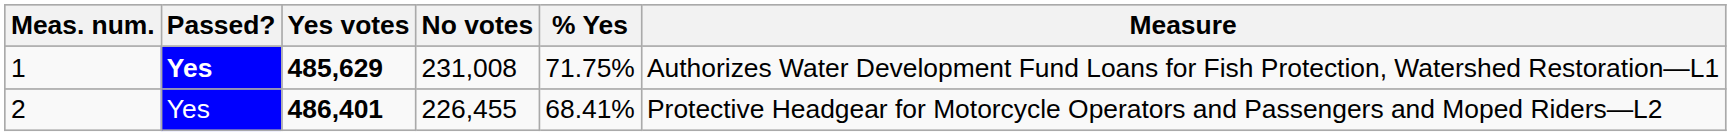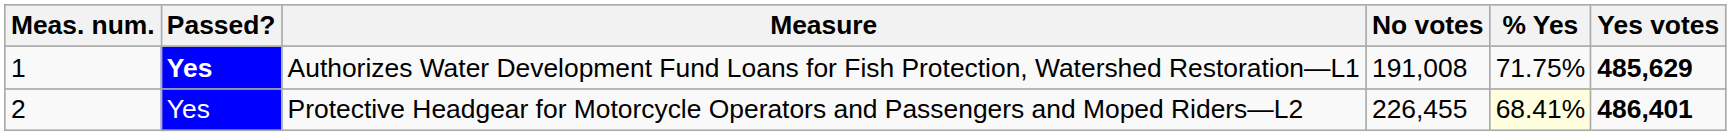 <table class="wikitable sortable">
 <tr>
 <th>Meas. num.</th>
 <th>Passed?</th>
-<th>Yes votes</th>
+<th>Measure</th>
 <th>No votes</th>
 <th>% Yes</th>
-<th>Measure</th>
+<th>Yes votes</th>
 </tr>
 <tr>
 <td>1</td>
 <td style="background:blue;color:white"><strong>Yes</strong></td>
+<td>Authorizes Water Development Fund Loans for Fish Protection, Watershed Restoration—L1</td>
+<td>191,008</td>
+<td>71.75%</td>
 <td><strong>485,629</strong></td>
-<td>231,008</td>
-<td>71.75%</td>
-<td>Authorizes Water Development Fund Loans for Fish Protection, Watershed Restoration—L1</td>
 </tr>
 <tr>
 <td>2</td>
 <td style="background:blue;color:white">Yes</td>
+<td>Protective Headgear for Motorcycle Operators and Passengers and Moped Riders—L2</td>
+<td>226,455</td>
+<td style="background: lightyellow;">68.41%</td>
 <td><strong>486,401</strong></td>
-<td>226,455</td>
-<td>68.41%</td>
-<td>Protective Headgear for Motorcycle Operators and Passengers and Moped Riders—L2</td>
 </tr>
 </table>
